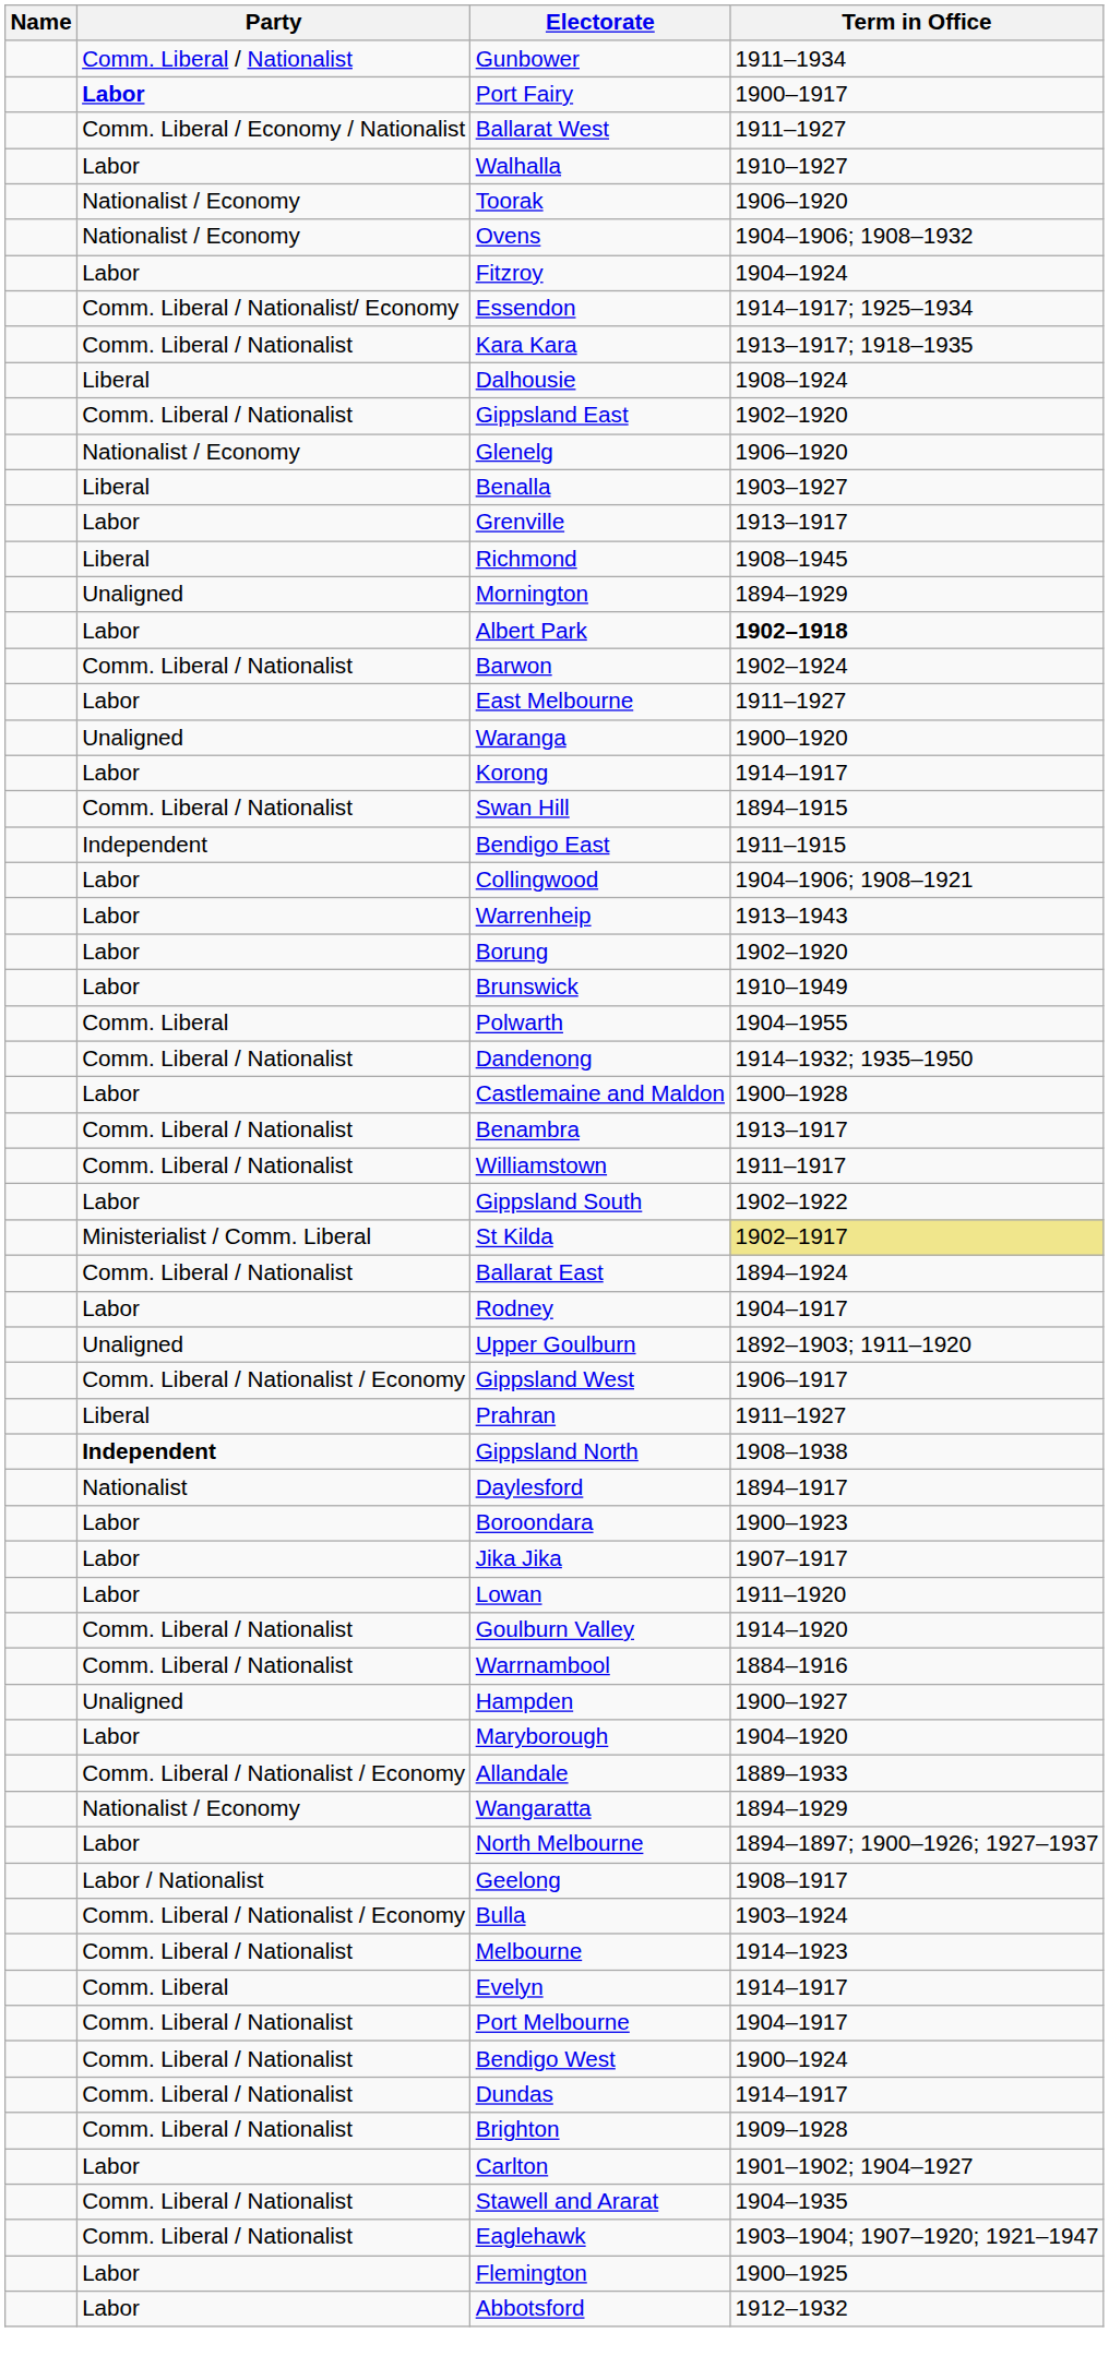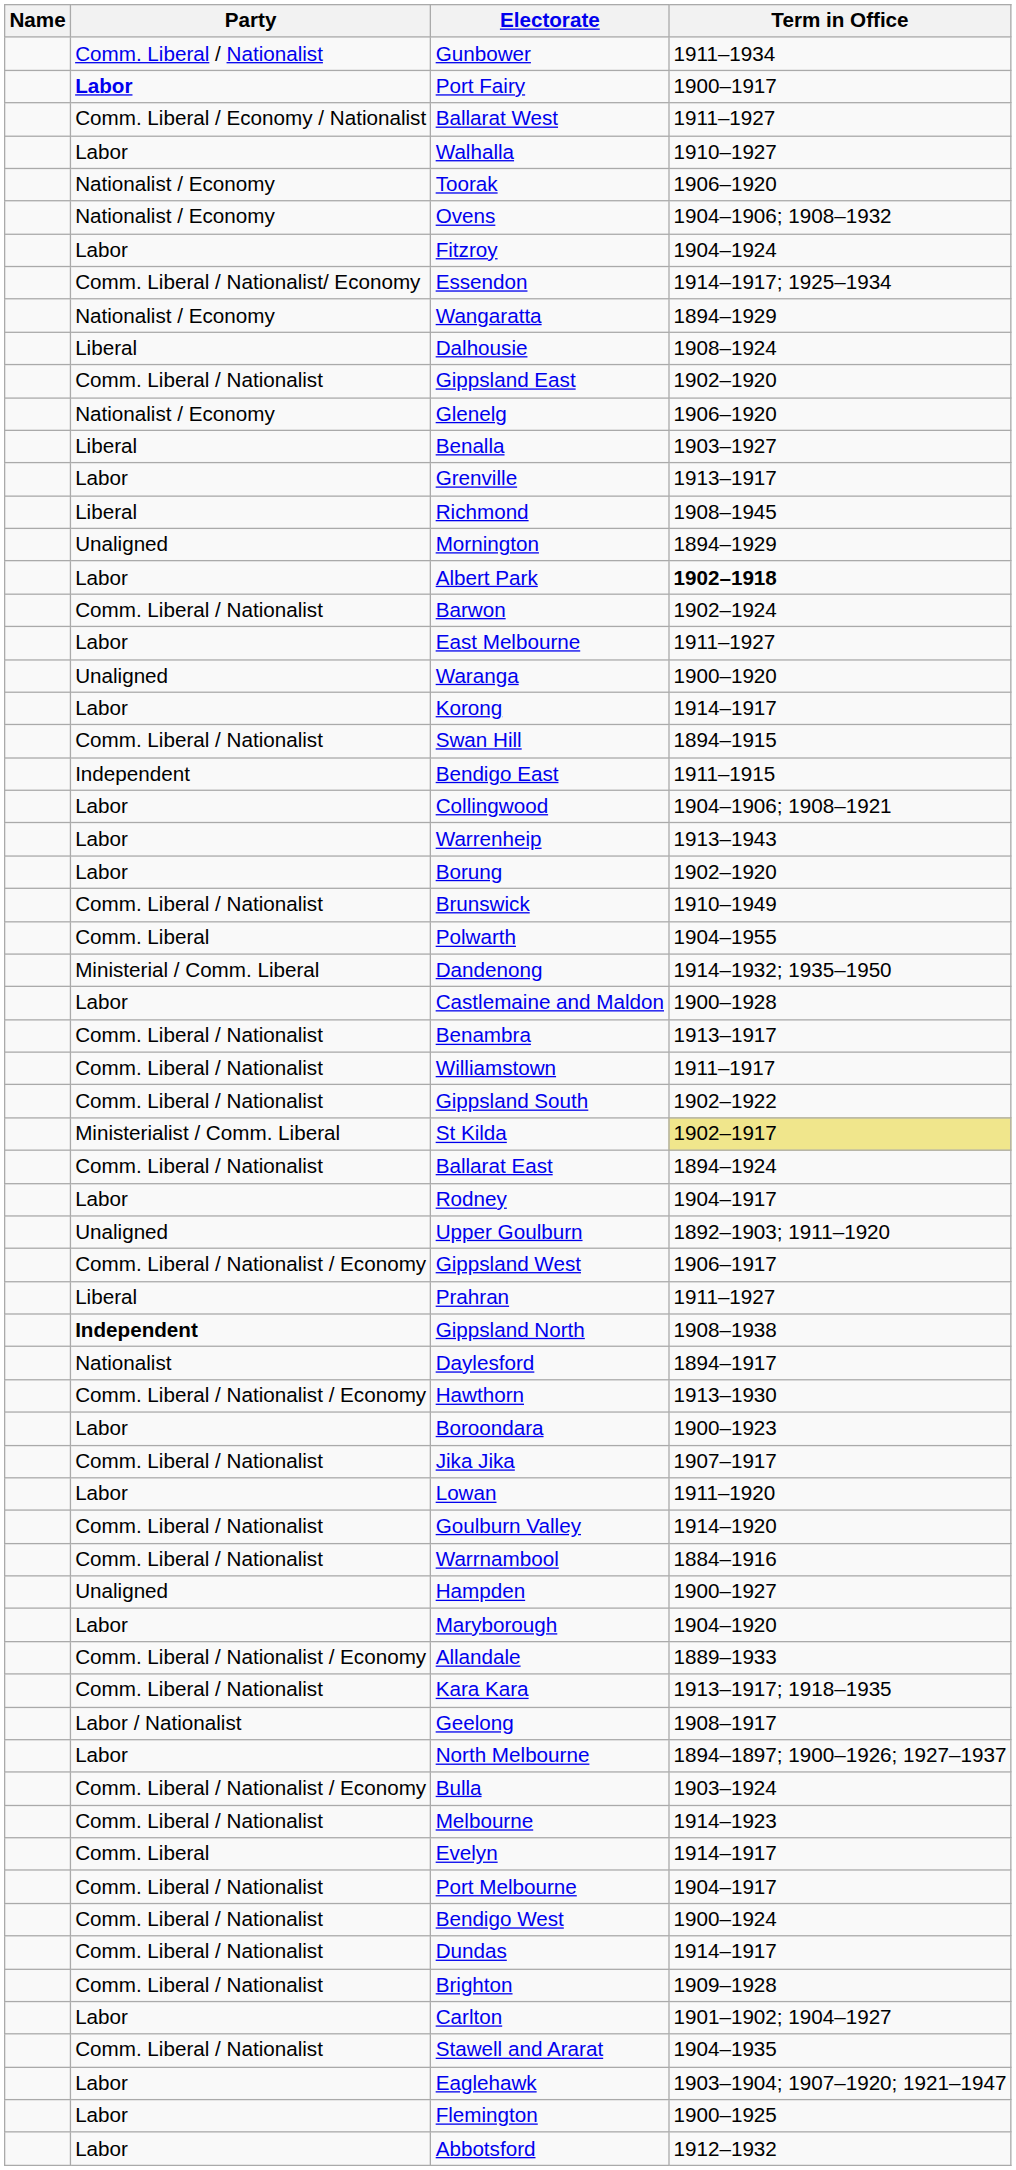 <table class="wikitable sortable">
 <tr>
 <th>Name</th>
 <th>Party</th>
 <th><a href='#'>Electorate</a></th>
 <th>Term in Office</th>
 </tr>
 <tr>
 <td></td>
 <td><a href='#'>Comm. Liberal</a> / <a href='#'>Nationalist</a></td>
 <td><a href='#'>Gunbower</a></td>
 <td>1911–1934</td>
 </tr>
 <tr>
 <td></td>
 <td><strong><a href='#'>Labor</a></strong></td>
 <td><a href='#'>Port Fairy</a></td>
 <td>1900–1917</td>
 </tr>
 <tr>
 <td></td>
 <td>Comm. Liberal / Economy / Nationalist</td>
 <td><a href='#'>Ballarat West</a></td>
 <td>1911–1927</td>
 </tr>
 <tr>
 <td></td>
 <td>Labor</td>
 <td><a href='#'>Walhalla</a></td>
 <td>1910–1927</td>
 </tr>
 <tr>
 <td></td>
 <td>Nationalist / Economy</td>
 <td><a href='#'>Toorak</a></td>
 <td>1906–1920</td>
 </tr>
 <tr>
 <td></td>
 <td>Nationalist / Economy</td>
 <td><a href='#'>Ovens</a></td>
 <td>1904–1906; 1908–1932</td>
 </tr>
 <tr>
 <td></td>
 <td>Labor</td>
 <td><a href='#'>Fitzroy</a></td>
 <td>1904–1924</td>
 </tr>
 <tr>
 <td></td>
 <td>Comm. Liberal / Nationalist/ Economy</td>
 <td><a href='#'>Essendon</a></td>
 <td>1914–1917; 1925–1934</td>
 </tr>
 <tr>
 <td></td>
-<td>Comm. Liberal / Nationalist</td>
-<td><a href='#'>Kara Kara</a></td>
-<td>1913–1917; 1918–1935</td>
+<td>Nationalist / Economy</td>
+<td><a href='#'>Wangaratta</a></td>
+<td>1894–1929</td>
 </tr>
 <tr>
 <td></td>
 <td>Liberal</td>
 <td><a href='#'>Dalhousie</a></td>
 <td>1908–1924</td>
 </tr>
 <tr>
 <td></td>
 <td>Comm. Liberal / Nationalist</td>
 <td><a href='#'>Gippsland East</a></td>
 <td>1902–1920</td>
 </tr>
 <tr>
 <td></td>
 <td>Nationalist / Economy</td>
 <td><a href='#'>Glenelg</a></td>
 <td>1906–1920</td>
 </tr>
 <tr>
 <td></td>
 <td>Liberal</td>
 <td><a href='#'>Benalla</a></td>
 <td>1903–1927</td>
 </tr>
 <tr>
 <td></td>
 <td>Labor</td>
 <td><a href='#'>Grenville</a></td>
 <td>1913–1917</td>
 </tr>
 <tr>
 <td></td>
 <td>Liberal</td>
 <td><a href='#'>Richmond</a></td>
 <td>1908–1945</td>
 </tr>
 <tr>
 <td></td>
 <td>Unaligned</td>
 <td><a href='#'>Mornington</a></td>
 <td>1894–1929</td>
 </tr>
 <tr>
 <td></td>
 <td>Labor</td>
 <td><a href='#'>Albert Park</a></td>
 <td><strong>1902–1918</strong></td>
 </tr>
 <tr>
 <td></td>
 <td>Comm. Liberal / Nationalist</td>
 <td><a href='#'>Barwon</a></td>
 <td>1902–1924</td>
 </tr>
 <tr>
 <td></td>
 <td>Labor</td>
 <td><a href='#'>East Melbourne</a></td>
 <td>1911–1927</td>
 </tr>
 <tr>
 <td></td>
 <td>Unaligned</td>
 <td><a href='#'>Waranga</a></td>
 <td>1900–1920</td>
 </tr>
 <tr>
 <td></td>
 <td>Labor</td>
 <td><a href='#'>Korong</a></td>
 <td>1914–1917</td>
 </tr>
 <tr>
 <td></td>
 <td>Comm. Liberal / Nationalist</td>
 <td><a href='#'>Swan Hill</a></td>
 <td>1894–1915</td>
 </tr>
 <tr>
 <td> </td>
 <td>Independent</td>
 <td><a href='#'>Bendigo East</a></td>
 <td>1911–1915</td>
 </tr>
 <tr>
 <td></td>
 <td>Labor</td>
 <td><a href='#'>Collingwood</a></td>
 <td>1904–1906; 1908–1921</td>
 </tr>
 <tr>
 <td></td>
 <td>Labor</td>
 <td><a href='#'>Warrenheip</a></td>
 <td>1913–1943</td>
 </tr>
 <tr>
 <td></td>
 <td>Labor</td>
 <td><a href='#'>Borung</a></td>
 <td>1902–1920</td>
 </tr>
 <tr>
 <td></td>
-<td>Labor</td>
+<td>Comm. Liberal / Nationalist</td>
 <td><a href='#'>Brunswick</a></td>
 <td>1910–1949</td>
 </tr>
 <tr>
 <td> </td>
 <td>Comm. Liberal</td>
 <td><a href='#'>Polwarth</a></td>
 <td>1904–1955</td>
 </tr>
 <tr>
 <td></td>
-<td>Comm. Liberal / Nationalist</td>
+<td>Ministerial / Comm. Liberal</td>
 <td><a href='#'>Dandenong</a></td>
 <td>1914–1932; 1935–1950</td>
 </tr>
 <tr>
 <td></td>
 <td>Labor</td>
 <td><a href='#'>Castlemaine and Maldon</a></td>
 <td>1900–1928</td>
 </tr>
 <tr>
 <td> </td>
 <td>Comm. Liberal / Nationalist</td>
 <td><a href='#'>Benambra</a></td>
 <td>1913–1917</td>
 </tr>
 <tr>
 <td></td>
 <td>Comm. Liberal / Nationalist</td>
 <td><a href='#'>Williamstown</a></td>
 <td>1911–1917</td>
 </tr>
 <tr>
 <td></td>
-<td>Labor</td>
+<td>Comm. Liberal / Nationalist</td>
 <td><a href='#'>Gippsland South</a></td>
 <td>1902–1922</td>
 </tr>
 <tr>
 <td></td>
 <td>Ministerialist / Comm. Liberal</td>
 <td><a href='#'>St Kilda</a></td>
 <td style="background: khaki;">1902–1917</td>
 </tr>
 <tr>
 <td></td>
 <td>Comm. Liberal / Nationalist</td>
 <td><a href='#'>Ballarat East</a></td>
 <td>1894–1924</td>
 </tr>
 <tr>
 <td></td>
 <td>Labor</td>
 <td><a href='#'>Rodney</a></td>
 <td>1904–1917</td>
 </tr>
 <tr>
 <td></td>
 <td>Unaligned</td>
 <td><a href='#'>Upper Goulburn</a></td>
 <td>1892–1903; 1911–1920</td>
 </tr>
 <tr>
 <td></td>
 <td>Comm. Liberal / Nationalist / Economy</td>
 <td><a href='#'>Gippsland West</a></td>
 <td>1906–1917</td>
 </tr>
 <tr>
 <td></td>
 <td>Liberal</td>
 <td><a href='#'>Prahran</a></td>
 <td>1911–1927</td>
 </tr>
 <tr>
 <td></td>
 <td><strong>Independent</strong></td>
 <td><a href='#'>Gippsland North</a></td>
 <td>1908–1938</td>
 </tr>
 <tr>
 <td></td>
 <td>Nationalist</td>
 <td><a href='#'>Daylesford</a></td>
 <td>1894–1917</td>
 </tr>
 <tr>
 <td></td>
+<td>Comm. Liberal / Nationalist / Economy</td>
+<td><a href='#'>Hawthorn</a></td>
+<td>1913–1930</td>
+</tr>
+<tr>
+<td></td>
 <td>Labor</td>
 <td><a href='#'>Boroondara</a></td>
 <td>1900–1923</td>
 </tr>
 <tr>
 <td></td>
-<td>Labor</td>
+<td>Comm. Liberal / Nationalist</td>
 <td><a href='#'>Jika Jika</a></td>
 <td>1907–1917</td>
 </tr>
 <tr>
 <td></td>
 <td>Labor</td>
 <td><a href='#'>Lowan</a></td>
 <td>1911–1920</td>
 </tr>
 <tr>
 <td></td>
 <td>Comm. Liberal / Nationalist</td>
 <td><a href='#'>Goulburn Valley</a></td>
 <td>1914–1920</td>
 </tr>
 <tr>
 <td> </td>
 <td>Comm. Liberal / Nationalist</td>
 <td><a href='#'>Warrnambool</a></td>
 <td>1884–1916</td>
 </tr>
 <tr>
 <td></td>
 <td>Unaligned</td>
 <td><a href='#'>Hampden</a></td>
 <td>1900–1927</td>
 </tr>
 <tr>
 <td></td>
 <td>Labor</td>
 <td><a href='#'>Maryborough</a></td>
 <td>1904–1920</td>
 </tr>
 <tr>
 <td></td>
 <td>Comm. Liberal / Nationalist / Economy</td>
 <td><a href='#'>Allandale</a></td>
 <td>1889–1933</td>
 </tr>
 <tr>
 <td></td>
-<td>Nationalist / Economy</td>
-<td><a href='#'>Wangaratta</a></td>
-<td>1894–1929</td>
+<td>Comm. Liberal / Nationalist</td>
+<td><a href='#'>Kara Kara</a></td>
+<td>1913–1917; 1918–1935</td>
+</tr>
+<tr>
+<td> </td>
+<td>Labor / Nationalist</td>
+<td><a href='#'>Geelong</a></td>
+<td>1908–1917</td>
 </tr>
 <tr>
 <td></td>
 <td>Labor</td>
 <td><a href='#'>North Melbourne</a></td>
 <td>1894–1897; 1900–1926; 1927–1937</td>
-</tr>
-<tr>
-<td> </td>
-<td>Labor / Nationalist</td>
-<td><a href='#'>Geelong</a></td>
-<td>1908–1917</td>
 </tr>
 <tr>
 <td></td>
 <td>Comm. Liberal / Nationalist / Economy</td>
 <td><a href='#'>Bulla</a></td>
 <td>1903–1924</td>
 </tr>
 <tr>
 <td></td>
 <td>Comm. Liberal / Nationalist</td>
 <td><a href='#'>Melbourne</a></td>
 <td>1914–1923</td>
 </tr>
 <tr>
 <td></td>
 <td>Comm. Liberal</td>
 <td><a href='#'>Evelyn</a></td>
 <td>1914–1917</td>
 </tr>
 <tr>
 <td> </td>
 <td>Comm. Liberal / Nationalist</td>
 <td><a href='#'>Port Melbourne</a></td>
 <td>1904–1917</td>
 </tr>
 <tr>
 <td></td>
 <td>Comm. Liberal / Nationalist</td>
 <td><a href='#'>Bendigo West</a></td>
 <td>1900–1924</td>
 </tr>
 <tr>
 <td></td>
 <td>Comm. Liberal / Nationalist</td>
 <td><a href='#'>Dundas</a></td>
 <td>1914–1917</td>
 </tr>
 <tr>
 <td></td>
 <td>Comm. Liberal / Nationalist</td>
 <td><a href='#'>Brighton</a></td>
 <td>1909–1928</td>
 </tr>
 <tr>
 <td></td>
 <td>Labor</td>
 <td><a href='#'>Carlton</a></td>
 <td>1901–1902; 1904–1927</td>
 </tr>
 <tr>
 <td></td>
 <td>Comm. Liberal / Nationalist</td>
 <td><a href='#'>Stawell and Ararat</a></td>
 <td>1904–1935</td>
 </tr>
 <tr>
 <td></td>
-<td>Comm. Liberal / Nationalist</td>
+<td>Labor</td>
 <td><a href='#'>Eaglehawk</a></td>
 <td>1903–1904; 1907–1920; 1921–1947</td>
 </tr>
 <tr>
 <td></td>
 <td>Labor</td>
 <td><a href='#'>Flemington</a></td>
 <td>1900–1925</td>
 </tr>
 <tr>
 <td></td>
 <td>Labor</td>
 <td><a href='#'>Abbotsford</a></td>
 <td>1912–1932</td>
 </tr>
 </table>
